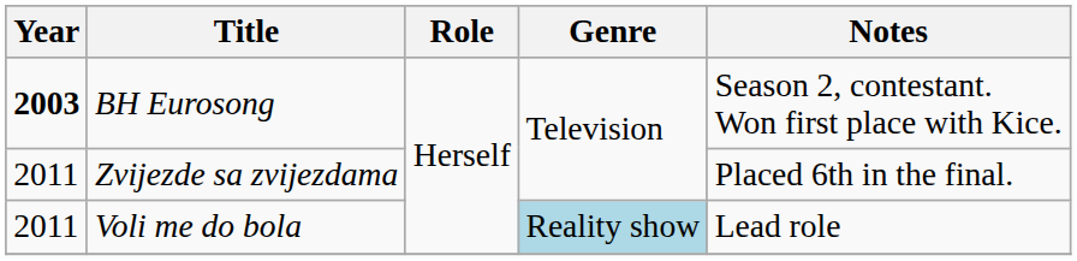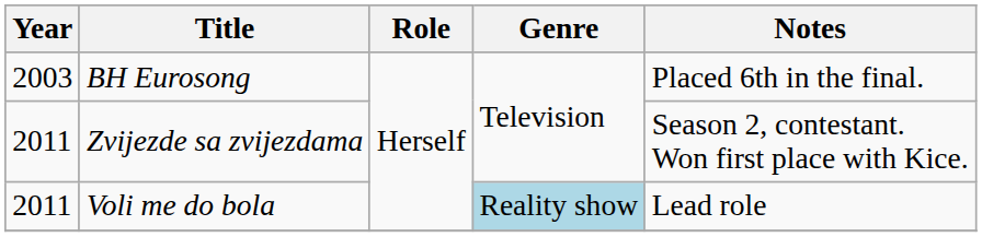 <table class="wikitable">
 <tr>
 <th>Year</th>
 <th>Title</th>
 <th>Role</th>
 <th>Genre</th>
 <th>Notes</th>
 </tr>
 <tr>
-<td><strong>2003</strong></td>
+<td>2003</td>
 <td><em>BH Eurosong</em></td>
 <td rowspan="3">Herself</td>
 <td rowspan="2">Television</td>
-<td>Season 2, contestant.<br>Won first place with Kice.</td>
+<td>Placed 6th in the final.</td>
 </tr>
 <tr>
 <td>2011</td>
 <td><em>Zvijezde sa zvijezdama</em></td>
-<td>Placed 6th in the final.</td>
+<td>Season 2, contestant.<br>Won first place with Kice.</td>
 </tr>
 <tr>
 <td>2011</td>
 <td><em>Voli me do bola</em></td>
 <td style="background: lightblue;">Reality show</td>
 <td>Lead role</td>
 </tr>
 <tr>
 </tr>
 </table>
